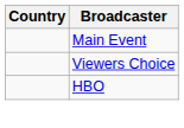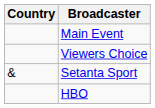 <table class="wikitable">
 <tr>
 <th align=center>Country</th>
 <th align=center>Broadcaster</th>
 </tr>
 <tr>
 <td></td>
 <td><a href='#'>Main Event</a></td>
 </tr>
 <tr>
 <td></td>
 <td><a href='#'>Viewers Choice</a></td>
 </tr>
 <tr>
+<td> & </td>
+<td><a href='#'>Setanta Sport</a></td>
+</tr>
+<tr>
 <td></td>
 <td><a href='#'>HBO</a></td>
 </tr>
 </table>
